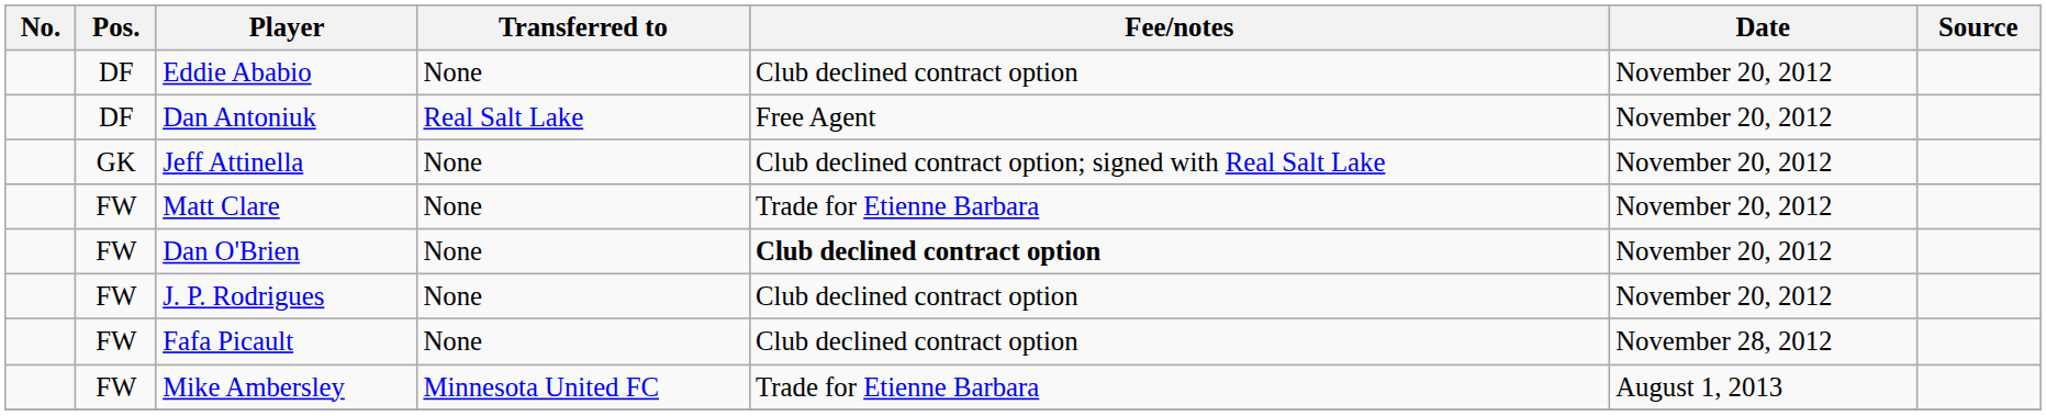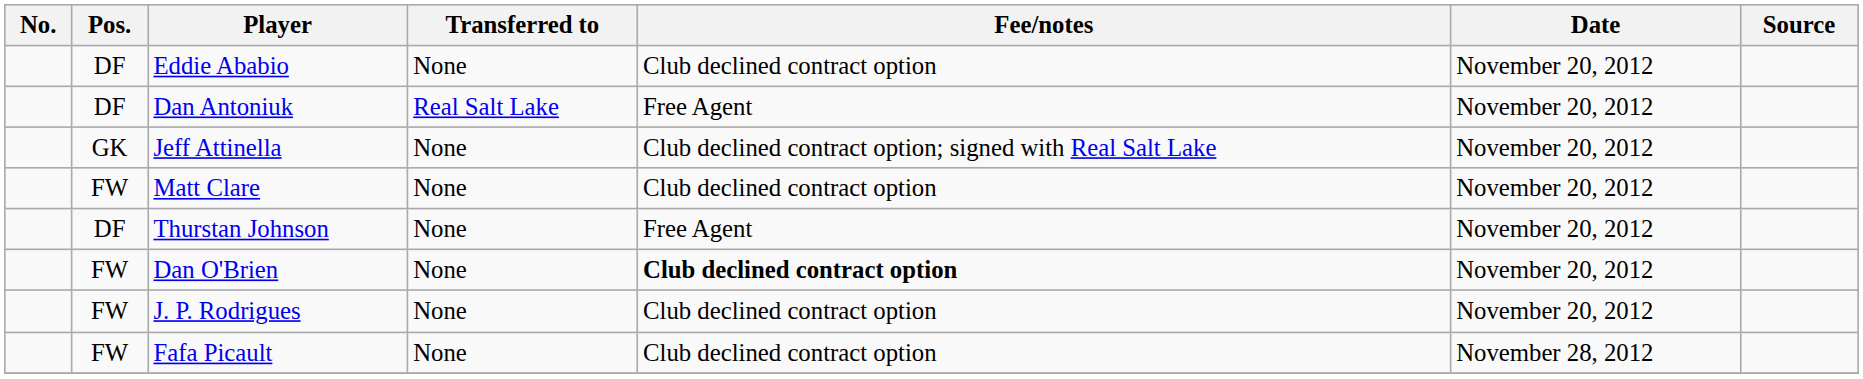 <table class="wikitable sortable" style="width:90%; text-align:center; font-size:95%; text-align:left;">
 <tr>
 <th>No.</th>
 <th>Pos.</th>
 <th>Player</th>
 <th>Transferred to</th>
 <th>Fee/notes</th>
 <th>Date</th>
 <th>Source</th>
 </tr>
 <tr>
 <td align=center></td>
 <td align=center>DF</td>
 <td> <a href='#'>Eddie Ababio</a></td>
 <td>None</td>
 <td>Club declined contract option</td>
 <td>November 20, 2012</td>
 <td></td>
 </tr>
 <tr>
 <td align=center></td>
 <td align=center>DF</td>
 <td> <a href='#'>Dan Antoniuk</a></td>
 <td> <a href='#'>Real Salt Lake</a></td>
 <td>Free Agent</td>
 <td>November 20, 2012</td>
 <td></td>
 </tr>
 <tr>
 <td align=center></td>
 <td align=center>GK</td>
 <td> <a href='#'>Jeff Attinella</a></td>
 <td>None</td>
 <td>Club declined contract option; signed with <a href='#'>Real Salt Lake</a></td>
 <td>November 20, 2012</td>
 <td></td>
 </tr>
 <tr>
 <td align=center></td>
 <td align=center>FW</td>
 <td> <a href='#'>Matt Clare</a></td>
 <td>None</td>
-<td>Trade for <a href='#'>Etienne Barbara</a></td>
+<td>Club declined contract option</td>
+<td>November 20, 2012</td>
+<td></td>
+</tr>
+<tr>
+<td align=center></td>
+<td align=center>DF</td>
+<td> <a href='#'>Thurstan Johnson</a></td>
+<td>None</td>
+<td>Free Agent</td>
 <td>November 20, 2012</td>
 <td></td>
 </tr>
 <tr>
 <td align=center></td>
 <td align=center>FW</td>
 <td> <a href='#'>Dan O'Brien</a></td>
 <td>None</td>
 <td><strong>Club declined contract option</strong></td>
 <td>November 20, 2012</td>
 <td></td>
 </tr>
 <tr>
 <td align=center></td>
 <td align=center>FW</td>
 <td> <a href='#'>J. P. Rodrigues</a></td>
 <td>None</td>
 <td>Club declined contract option</td>
 <td>November 20, 2012</td>
 <td></td>
 </tr>
 <tr>
 <td align=center></td>
 <td align=center>FW</td>
 <td> <a href='#'>Fafa Picault</a></td>
 <td>None</td>
 <td>Club declined contract option</td>
 <td>November 28, 2012</td>
 <td></td>
 </tr>
 <tr>
-<td align=center></td>
-<td align=center>FW</td>
-<td> <a href='#'>Mike Ambersley</a></td>
-<td><a href='#'>Minnesota United FC</a></td>
-<td>Trade for <a href='#'>Etienne Barbara</a></td>
-<td>August 1, 2013</td>
-<td></td>
-</tr>
-<tr>
 </tr>
 </table>
